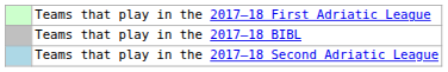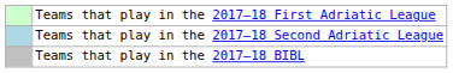 <table class="wikitable" style="font-size: 95%;text-align:center;">
 <tr>
 <td style="background:#ccffcc;" width="20"></td>
 <td bgcolor="#ffffff" align="left">Teams that play in the <a href='#'>2017–18 First Adriatic League</a></td>
 </tr>
 <tr>
+<td style="background: lightblue;" width="20"></td>
+<td bgcolor="#ffffff" align="left">Teams that play in the <a href='#'>2017–18 Second Adriatic League</a></td>
+</tr>
+<tr>
 <td style="background:#C0C0C0;" width="20"></td>
 <td bgcolor="#ffffff" align="left">Teams that play in the <a href='#'>2017–18 BIBL</a></td>
 </tr>
-<tr>
-<td style="background: lightblue;" width="20"></td>
-<td bgcolor="#ffffff" align="left">Teams that play in the <a href='#'>2017–18 Second Adriatic League</a></td>
-</tr>
 </table>
